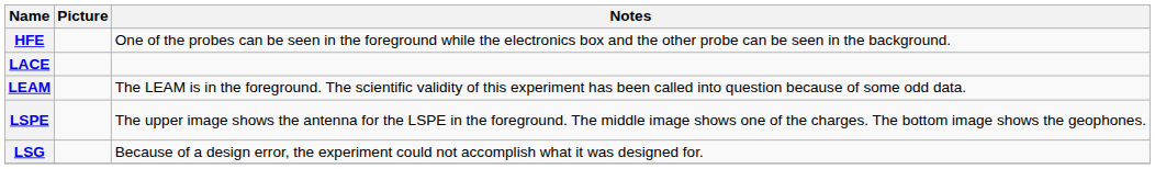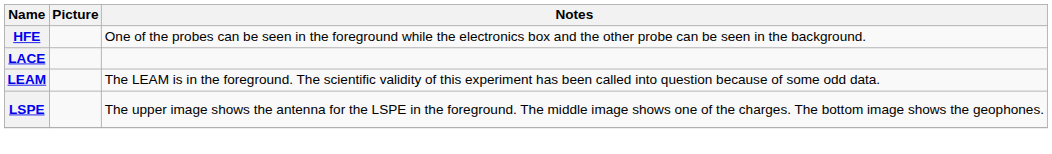 <table class="wikitable">
 <tr>
 <th>Name</th>
 <th>Picture</th>
 <th>Notes</th>
 </tr>
 <tr>
 <th><a href='#'>HFE</a></th>
 <td></td>
 <td>One of the probes can be seen in the foreground while the electronics box and the other probe can be seen in the background.</td>
 </tr>
 <tr>
 <th><a href='#'>LACE</a></th>
 <td></td>
 <td></td>
 </tr>
 <tr>
 <th><a href='#'>LEAM</a></th>
 <td></td>
 <td>The LEAM is in the foreground. The scientific validity of this experiment has been called into question because of some odd data.</td>
 </tr>
 <tr>
 <th><a href='#'>LSPE</a></th>
 <td><br><br></td>
 <td>The upper image shows the antenna for the LSPE in the foreground. The middle image shows one of the charges. The bottom image shows the geophones.</td>
 </tr>
 <tr>
-<th><a href='#'>LSG</a></th>
-<td></td>
-<td>Because of a design error, the experiment could not accomplish what it was designed for.</td>
-</tr>
-<tr>
 </tr>
 </table>
